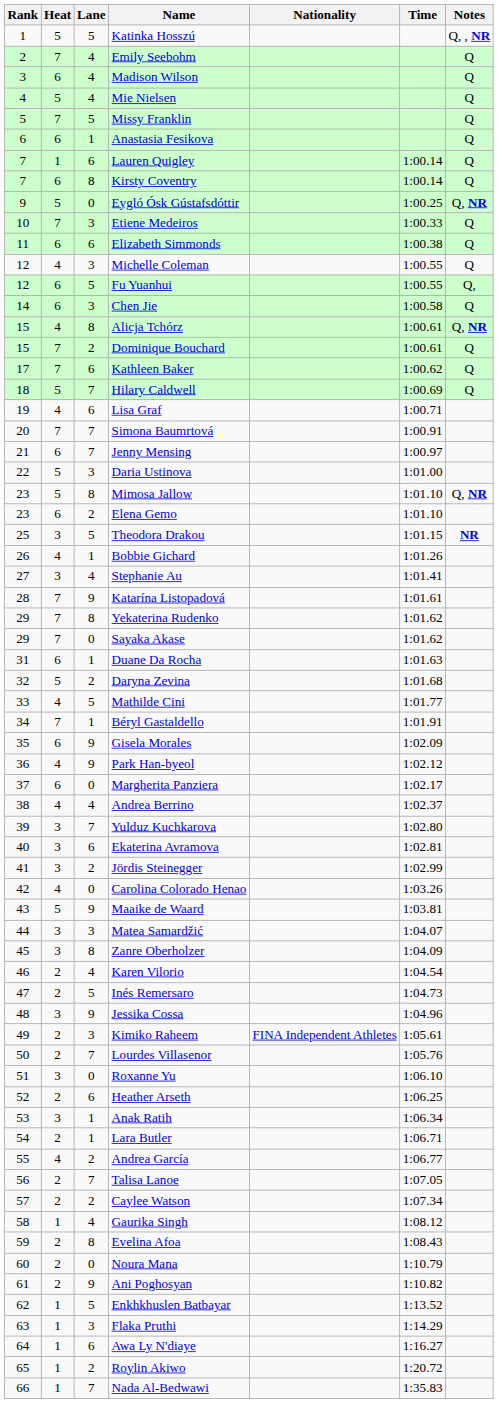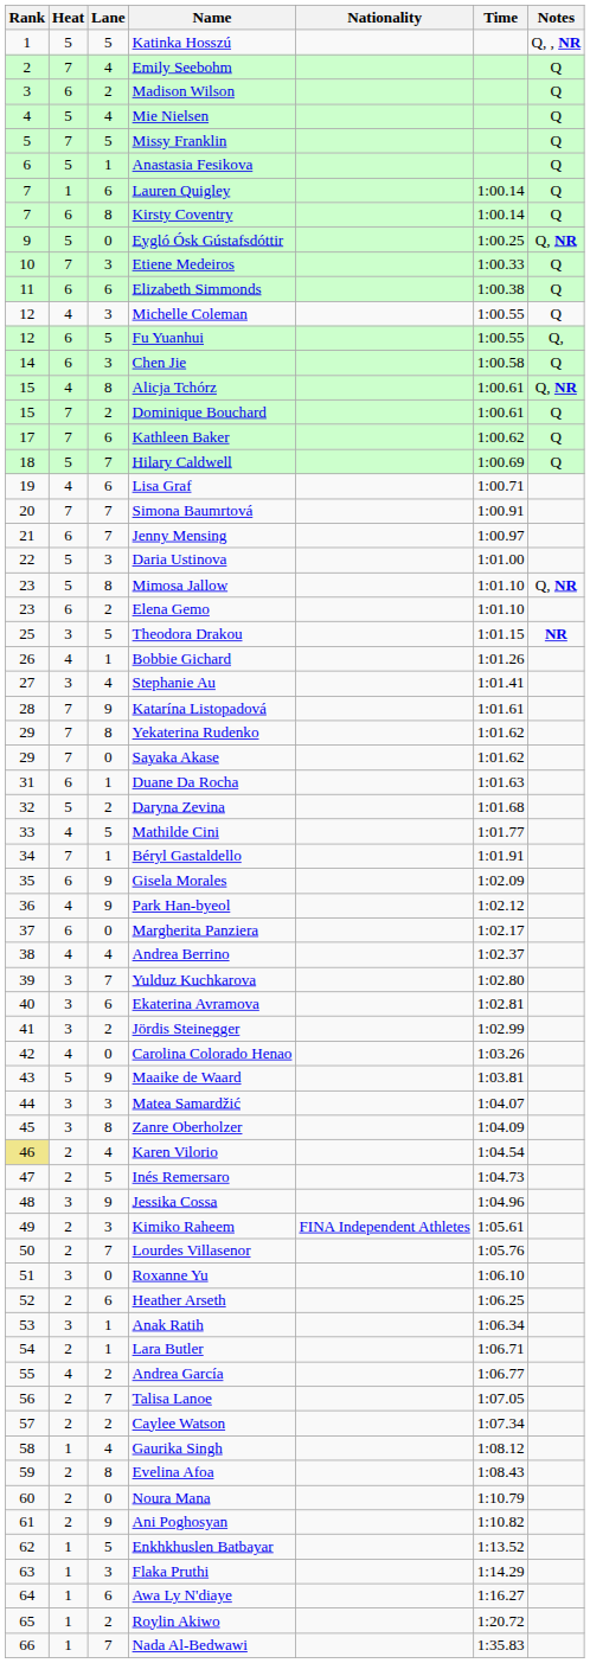 <table class="wikitable sortable" style="text-align:center">
 <tr>
 <th>Rank</th>
 <th>Heat</th>
 <th>Lane</th>
 <th>Name</th>
 <th>Nationality</th>
 <th>Time</th>
 <th>Notes</th>
 </tr>
 <tr>
 <td>1</td>
 <td>5</td>
 <td>5</td>
 <td align=left><a href='#'>Katinka Hosszú</a></td>
 <td align=left></td>
 <td></td>
 <td>Q, , <strong><a href='#'>NR</a></strong></td>
 </tr>
 <tr bgcolor=ccffcc>
 <td>2</td>
 <td>7</td>
 <td>4</td>
 <td align=left><a href='#'>Emily Seebohm</a></td>
 <td align=left></td>
 <td></td>
 <td>Q</td>
 </tr>
 <tr bgcolor=ccffcc>
 <td>3</td>
 <td>6</td>
-<td>4</td>
+<td>2</td>
 <td align=left><a href='#'>Madison Wilson</a></td>
 <td align=left></td>
 <td></td>
 <td>Q</td>
 </tr>
 <tr bgcolor=ccffcc>
 <td>4</td>
 <td>5</td>
 <td>4</td>
 <td align=left><a href='#'>Mie Nielsen</a></td>
 <td align=left></td>
 <td></td>
 <td>Q</td>
 </tr>
 <tr bgcolor=ccffcc>
 <td>5</td>
 <td>7</td>
 <td>5</td>
 <td align=left><a href='#'>Missy Franklin</a></td>
 <td align=left></td>
 <td></td>
 <td>Q</td>
 </tr>
 <tr bgcolor=ccffcc>
 <td>6</td>
-<td>6</td>
+<td>5</td>
 <td>1</td>
 <td align=left><a href='#'>Anastasia Fesikova</a></td>
 <td align=left></td>
 <td></td>
 <td>Q</td>
 </tr>
 <tr bgcolor=ccffcc>
 <td>7</td>
 <td>1</td>
 <td>6</td>
 <td align=left><a href='#'>Lauren Quigley</a></td>
 <td align=left></td>
 <td>1:00.14</td>
 <td>Q</td>
 </tr>
 <tr bgcolor=ccffcc>
 <td>7</td>
 <td>6</td>
 <td>8</td>
 <td align=left><a href='#'>Kirsty Coventry</a></td>
 <td align=left></td>
 <td>1:00.14</td>
 <td>Q</td>
 </tr>
 <tr bgcolor=ccffcc>
 <td>9</td>
 <td>5</td>
 <td>0</td>
 <td align=left><a href='#'>Eygló Ósk Gústafsdóttir</a></td>
 <td align=left></td>
 <td>1:00.25</td>
 <td>Q, <strong><a href='#'>NR</a></strong></td>
 </tr>
 <tr bgcolor=ccffcc>
 <td>10</td>
 <td>7</td>
 <td>3</td>
 <td align=left><a href='#'>Etiene Medeiros</a></td>
 <td align=left></td>
 <td>1:00.33</td>
 <td>Q</td>
 </tr>
 <tr bgcolor=ccffcc>
 <td>11</td>
 <td>6</td>
 <td>6</td>
 <td align=left><a href='#'>Elizabeth Simmonds</a></td>
 <td align=left></td>
 <td>1:00.38</td>
 <td>Q</td>
 </tr>
 <tr>
 <td>12</td>
 <td>4</td>
 <td>3</td>
 <td align=left><a href='#'>Michelle Coleman</a></td>
 <td align=left></td>
 <td>1:00.55</td>
 <td>Q</td>
 </tr>
 <tr bgcolor=ccffcc>
 <td>12</td>
 <td>6</td>
 <td>5</td>
 <td align=left><a href='#'>Fu Yuanhui</a></td>
 <td align=left></td>
 <td>1:00.55</td>
 <td>Q, </td>
 </tr>
 <tr bgcolor=ccffcc>
 <td>14</td>
 <td>6</td>
 <td>3</td>
 <td align=left><a href='#'>Chen Jie</a></td>
 <td align=left></td>
 <td>1:00.58</td>
 <td>Q</td>
 </tr>
 <tr bgcolor=ccffcc>
 <td>15</td>
 <td>4</td>
 <td>8</td>
 <td align=left><a href='#'>Alicja Tchórz</a></td>
 <td align=left></td>
 <td>1:00.61</td>
 <td>Q, <strong><a href='#'>NR</a></strong></td>
 </tr>
 <tr bgcolor=ccffcc>
 <td>15</td>
 <td>7</td>
 <td>2</td>
 <td align=left><a href='#'>Dominique Bouchard</a></td>
 <td align=left></td>
 <td>1:00.61</td>
 <td>Q</td>
 </tr>
 <tr bgcolor=ccffcc>
 <td>17</td>
 <td>7</td>
 <td>6</td>
 <td align=left><a href='#'>Kathleen Baker</a></td>
 <td align=left></td>
 <td>1:00.62</td>
 <td>Q</td>
 </tr>
 <tr bgcolor=ccffcc>
 <td>18</td>
 <td>5</td>
 <td>7</td>
 <td align=left><a href='#'>Hilary Caldwell</a></td>
 <td align=left></td>
 <td>1:00.69</td>
 <td>Q</td>
 </tr>
 <tr>
 <td>19</td>
 <td>4</td>
 <td>6</td>
 <td align=left><a href='#'>Lisa Graf</a></td>
 <td align=left></td>
 <td>1:00.71</td>
 <td></td>
 </tr>
 <tr>
 <td>20</td>
 <td>7</td>
 <td>7</td>
 <td align=left><a href='#'>Simona Baumrtová</a></td>
 <td align=left></td>
 <td>1:00.91</td>
 <td></td>
 </tr>
 <tr>
 <td>21</td>
 <td>6</td>
 <td>7</td>
 <td align=left><a href='#'>Jenny Mensing</a></td>
 <td align=left></td>
 <td>1:00.97</td>
 <td></td>
 </tr>
 <tr>
 <td>22</td>
 <td>5</td>
 <td>3</td>
 <td align=left><a href='#'>Daria Ustinova</a></td>
 <td align=left></td>
 <td>1:01.00</td>
 <td></td>
 </tr>
 <tr>
 <td>23</td>
 <td>5</td>
 <td>8</td>
 <td align=left><a href='#'>Mimosa Jallow</a></td>
 <td align=left></td>
 <td>1:01.10</td>
 <td>Q, <strong><a href='#'>NR</a></strong></td>
 </tr>
 <tr>
 <td>23</td>
 <td>6</td>
 <td>2</td>
 <td align=left><a href='#'>Elena Gemo</a></td>
 <td align=left></td>
 <td>1:01.10</td>
 <td></td>
 </tr>
 <tr>
 <td>25</td>
 <td>3</td>
 <td>5</td>
 <td align=left><a href='#'>Theodora Drakou</a></td>
 <td align=left></td>
 <td>1:01.15</td>
 <td><strong><a href='#'>NR</a></strong></td>
 </tr>
 <tr>
 <td>26</td>
 <td>4</td>
 <td>1</td>
 <td align=left><a href='#'>Bobbie Gichard</a></td>
 <td align=left></td>
 <td>1:01.26</td>
 <td></td>
 </tr>
 <tr>
 <td>27</td>
 <td>3</td>
 <td>4</td>
 <td align=left><a href='#'>Stephanie Au</a></td>
 <td align=left></td>
 <td>1:01.41</td>
 <td></td>
 </tr>
 <tr>
 <td>28</td>
 <td>7</td>
 <td>9</td>
 <td align=left><a href='#'>Katarína Listopadová</a></td>
 <td align=left></td>
 <td>1:01.61</td>
 <td></td>
 </tr>
 <tr>
 <td>29</td>
 <td>7</td>
 <td>8</td>
 <td align=left><a href='#'>Yekaterina Rudenko</a></td>
 <td align=left></td>
 <td>1:01.62</td>
 <td></td>
 </tr>
 <tr>
 <td>29</td>
 <td>7</td>
 <td>0</td>
 <td align=left><a href='#'>Sayaka Akase</a></td>
 <td align=left></td>
 <td>1:01.62</td>
 <td></td>
 </tr>
 <tr>
 <td>31</td>
 <td>6</td>
 <td>1</td>
 <td align=left><a href='#'>Duane Da Rocha</a></td>
 <td align=left></td>
 <td>1:01.63</td>
 <td></td>
 </tr>
 <tr>
 <td>32</td>
 <td>5</td>
 <td>2</td>
 <td align=left><a href='#'>Daryna Zevina</a></td>
 <td align=left></td>
 <td>1:01.68</td>
 <td></td>
 </tr>
 <tr>
 <td>33</td>
 <td>4</td>
 <td>5</td>
 <td align=left><a href='#'>Mathilde Cini</a></td>
 <td align=left></td>
 <td>1:01.77</td>
 <td></td>
 </tr>
 <tr>
 <td>34</td>
 <td>7</td>
 <td>1</td>
 <td align=left><a href='#'>Béryl Gastaldello</a></td>
 <td align=left></td>
 <td>1:01.91</td>
 <td></td>
 </tr>
 <tr>
 <td>35</td>
 <td>6</td>
 <td>9</td>
 <td align=left><a href='#'>Gisela Morales</a></td>
 <td align=left></td>
 <td>1:02.09</td>
 <td></td>
 </tr>
 <tr>
 <td>36</td>
 <td>4</td>
 <td>9</td>
 <td align=left><a href='#'>Park Han-byeol</a></td>
 <td align=left></td>
 <td>1:02.12</td>
 <td></td>
 </tr>
 <tr>
 <td>37</td>
 <td>6</td>
 <td>0</td>
 <td align=left><a href='#'>Margherita Panziera</a></td>
 <td align=left></td>
 <td>1:02.17</td>
 <td></td>
 </tr>
 <tr>
 <td>38</td>
 <td>4</td>
 <td>4</td>
 <td align=left><a href='#'>Andrea Berrino</a></td>
 <td align=left></td>
 <td>1:02.37</td>
 <td></td>
 </tr>
 <tr>
 <td>39</td>
 <td>3</td>
 <td>7</td>
 <td align=left><a href='#'>Yulduz Kuchkarova</a></td>
 <td align=left></td>
 <td>1:02.80</td>
 <td></td>
 </tr>
 <tr>
 <td>40</td>
 <td>3</td>
 <td>6</td>
 <td align=left><a href='#'>Ekaterina Avramova</a></td>
 <td align=left></td>
 <td>1:02.81</td>
 <td></td>
 </tr>
 <tr>
 <td>41</td>
 <td>3</td>
 <td>2</td>
 <td align=left><a href='#'>Jördis Steinegger</a></td>
 <td align=left></td>
 <td>1:02.99</td>
 <td></td>
 </tr>
 <tr>
 <td>42</td>
 <td>4</td>
 <td>0</td>
 <td align=left><a href='#'>Carolina Colorado Henao</a></td>
 <td align=left></td>
 <td>1:03.26</td>
 <td></td>
 </tr>
 <tr>
 <td>43</td>
 <td>5</td>
 <td>9</td>
 <td align=left><a href='#'>Maaike de Waard</a></td>
 <td align=left></td>
 <td>1:03.81</td>
 <td></td>
 </tr>
 <tr>
 <td>44</td>
 <td>3</td>
 <td>3</td>
 <td align=left><a href='#'>Matea Samardžić</a></td>
 <td align=left></td>
 <td>1:04.07</td>
 <td></td>
 </tr>
 <tr>
 <td>45</td>
 <td>3</td>
 <td>8</td>
 <td align=left><a href='#'>Zanre Oberholzer</a></td>
 <td align=left></td>
 <td>1:04.09</td>
 <td></td>
 </tr>
 <tr>
-<td>46</td>
+<td style="background: khaki;">46</td>
 <td>2</td>
 <td>4</td>
 <td align=left><a href='#'>Karen Vilorio</a></td>
 <td align=left></td>
 <td>1:04.54</td>
 <td></td>
 </tr>
 <tr>
 <td>47</td>
 <td>2</td>
 <td>5</td>
 <td align=left><a href='#'>Inés Remersaro</a></td>
 <td align=left></td>
 <td>1:04.73</td>
 <td></td>
 </tr>
 <tr>
 <td>48</td>
 <td>3</td>
 <td>9</td>
 <td align=left><a href='#'>Jessika Cossa</a></td>
 <td align=left></td>
 <td>1:04.96</td>
 <td></td>
 </tr>
 <tr>
 <td>49</td>
 <td>2</td>
 <td>3</td>
 <td align=left><a href='#'>Kimiko Raheem</a></td>
 <td align=left><a href='#'>FINA Independent Athletes</a></td>
 <td>1:05.61</td>
 <td></td>
 </tr>
 <tr>
 <td>50</td>
 <td>2</td>
 <td>7</td>
 <td align=left><a href='#'>Lourdes Villasenor</a></td>
 <td align=left></td>
 <td>1:05.76</td>
 <td></td>
 </tr>
 <tr>
 <td>51</td>
 <td>3</td>
 <td>0</td>
 <td align=left><a href='#'>Roxanne Yu</a></td>
 <td align=left></td>
 <td>1:06.10</td>
 <td></td>
 </tr>
 <tr>
 <td>52</td>
 <td>2</td>
 <td>6</td>
 <td align=left><a href='#'>Heather Arseth</a></td>
 <td align=left></td>
 <td>1:06.25</td>
 <td></td>
 </tr>
 <tr>
 <td>53</td>
 <td>3</td>
 <td>1</td>
 <td align=left><a href='#'>Anak Ratih</a></td>
 <td align=left></td>
 <td>1:06.34</td>
 <td></td>
 </tr>
 <tr>
 <td>54</td>
 <td>2</td>
 <td>1</td>
 <td align=left><a href='#'>Lara Butler</a></td>
 <td align=left></td>
 <td>1:06.71</td>
 <td></td>
 </tr>
 <tr>
 <td>55</td>
 <td>4</td>
 <td>2</td>
 <td align=left><a href='#'>Andrea García</a></td>
 <td align=left></td>
 <td>1:06.77</td>
 <td></td>
 </tr>
 <tr>
 <td>56</td>
 <td>2</td>
 <td>7</td>
 <td align=left><a href='#'>Talisa Lanoe</a></td>
 <td align=left></td>
 <td>1:07.05</td>
 <td></td>
 </tr>
 <tr>
 <td>57</td>
 <td>2</td>
 <td>2</td>
 <td align=left><a href='#'>Caylee Watson</a></td>
 <td align=left></td>
 <td>1:07.34</td>
 <td></td>
 </tr>
 <tr>
 <td>58</td>
 <td>1</td>
 <td>4</td>
 <td align=left><a href='#'>Gaurika Singh</a></td>
 <td align=left></td>
 <td>1:08.12</td>
 <td></td>
 </tr>
 <tr>
 <td>59</td>
 <td>2</td>
 <td>8</td>
 <td align=left><a href='#'>Evelina Afoa</a></td>
 <td align=left></td>
 <td>1:08.43</td>
 <td></td>
 </tr>
 <tr>
 <td>60</td>
 <td>2</td>
 <td>0</td>
 <td align=left><a href='#'>Noura Mana</a></td>
 <td align=left></td>
 <td>1:10.79</td>
 <td></td>
 </tr>
 <tr>
 <td>61</td>
 <td>2</td>
 <td>9</td>
 <td align=left><a href='#'>Ani Poghosyan</a></td>
 <td align=left></td>
 <td>1:10.82</td>
 <td></td>
 </tr>
 <tr>
 <td>62</td>
 <td>1</td>
 <td>5</td>
 <td align=left><a href='#'>Enkhkhuslen Batbayar</a></td>
 <td align=left></td>
 <td>1:13.52</td>
 <td></td>
 </tr>
 <tr>
 <td>63</td>
 <td>1</td>
 <td>3</td>
 <td align=left><a href='#'>Flaka Pruthi</a></td>
 <td align=left></td>
 <td>1:14.29</td>
 <td></td>
 </tr>
 <tr>
 <td>64</td>
 <td>1</td>
 <td>6</td>
 <td align=left><a href='#'>Awa Ly N'diaye</a></td>
 <td align=left></td>
 <td>1:16.27</td>
 <td></td>
 </tr>
 <tr>
 <td>65</td>
 <td>1</td>
 <td>2</td>
 <td align=left><a href='#'>Roylin Akiwo</a></td>
 <td align=left></td>
 <td>1:20.72</td>
 <td></td>
 </tr>
 <tr>
 <td>66</td>
 <td>1</td>
 <td>7</td>
 <td align=left><a href='#'>Nada Al-Bedwawi</a></td>
 <td align=left></td>
 <td>1:35.83</td>
 <td></td>
 </tr>
 </table>
